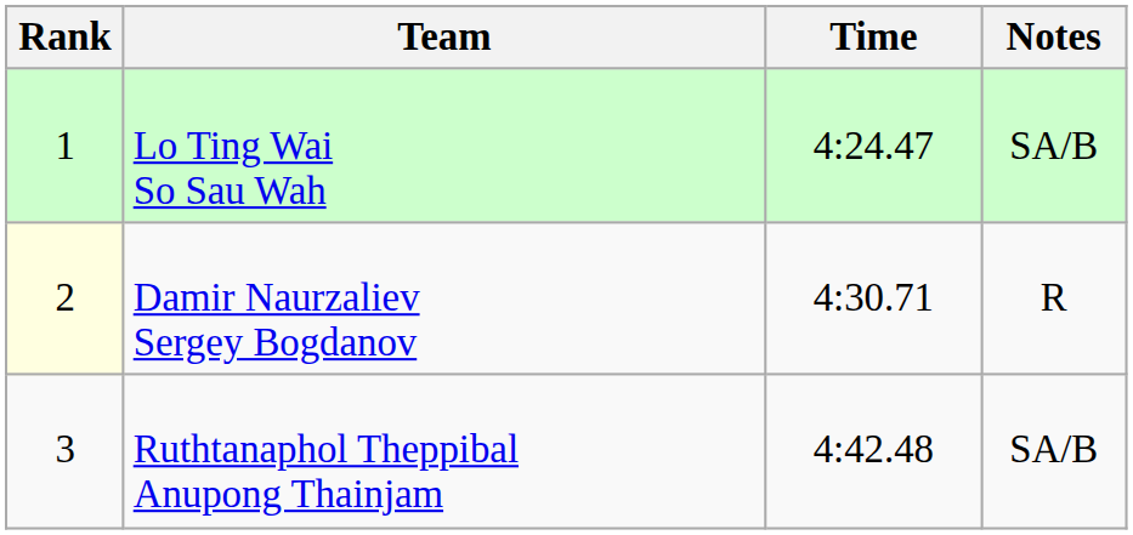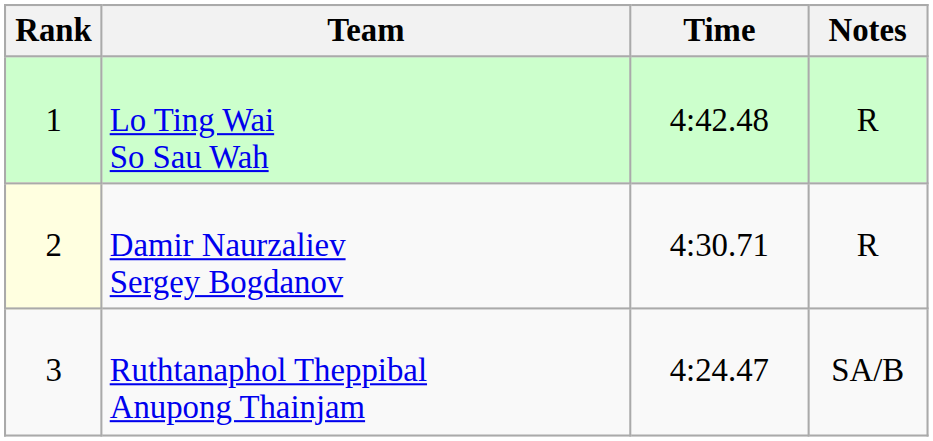 <table class=wikitable style="text-align:center">
 <tr>
 <th width=40>Rank</th>
 <th width=250>Team</th>
 <th width=80>Time</th>
 <th width=50>Notes</th>
 </tr>
 <tr bgcolor="ccffcc">
 <td>1</td>
 <td align=left><br><a href='#'>Lo Ting Wai</a><br><a href='#'>So Sau Wah</a></td>
-<td>4:24.47</td>
-<td>SA/B</td>
+<td>4:42.48</td>
+<td>R</td>
 </tr>
 <tr>
 <td style="background: lightyellow;">2</td>
 <td align=left><br><a href='#'>Damir Naurzaliev</a><br><a href='#'>Sergey Bogdanov</a></td>
 <td>4:30.71</td>
 <td>R</td>
 </tr>
 <tr>
 <td>3</td>
 <td align=left><br><a href='#'>Ruthtanaphol Theppibal</a><br><a href='#'>Anupong Thainjam</a></td>
-<td>4:42.48</td>
+<td>4:24.47</td>
 <td>SA/B</td>
 </tr>
 </table>
